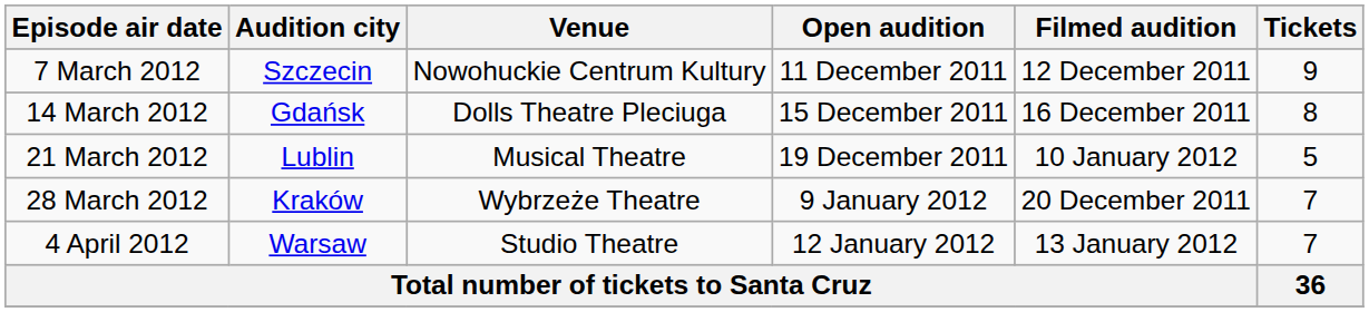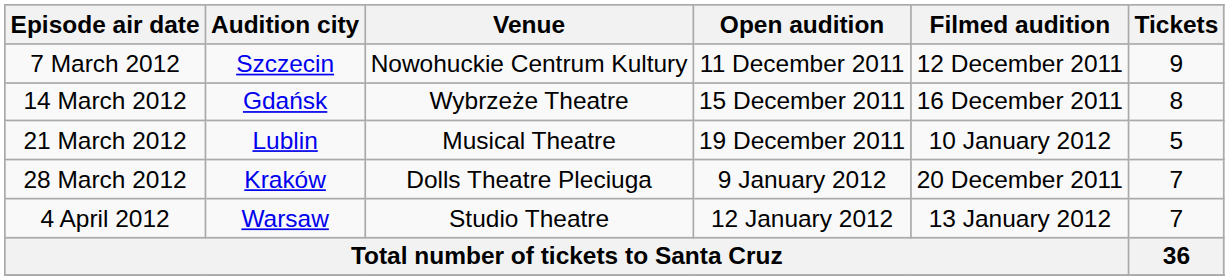 <table class="wikitable" style="font-size:90%; text-align:center">
 <tr>
 <th>Episode air date</th>
 <th>Audition city</th>
 <th>Venue</th>
 <th>Open audition</th>
 <th>Filmed audition</th>
 <th>Tickets</th>
 </tr>
 <tr>
 <td>7 March 2012</td>
 <td><a href='#'>Szczecin</a></td>
 <td>Nowohuckie Centrum Kultury</td>
 <td>11 December 2011</td>
 <td>12 December 2011</td>
 <td>9</td>
 </tr>
 <tr>
 <td>14 March 2012</td>
 <td><a href='#'>Gdańsk</a></td>
-<td>Dolls Theatre Pleciuga</td>
+<td>Wybrzeże Theatre</td>
 <td>15 December 2011</td>
 <td>16 December 2011</td>
 <td>8</td>
 </tr>
 <tr>
 <td>21 March 2012</td>
 <td><a href='#'>Lublin</a></td>
 <td>Musical Theatre</td>
 <td>19 December 2011</td>
 <td>10 January 2012</td>
 <td>5</td>
 </tr>
 <tr>
 <td>28 March 2012</td>
 <td><a href='#'>Kraków</a></td>
-<td>Wybrzeże Theatre</td>
+<td>Dolls Theatre Pleciuga</td>
 <td>9 January 2012</td>
 <td>20 December 2011</td>
 <td>7</td>
 </tr>
 <tr>
 <td>4 April 2012</td>
 <td><a href='#'>Warsaw</a></td>
 <td>Studio Theatre</td>
 <td>12 January 2012</td>
 <td>13 January 2012</td>
 <td>7</td>
 </tr>
 <tr>
 <th colspan="5">Total number of tickets to Santa Cruz</th>
 <th>36</th>
 </tr>
 <tr>
 </tr>
 </table>
